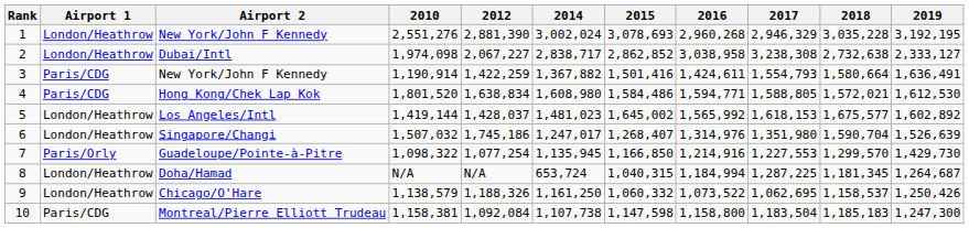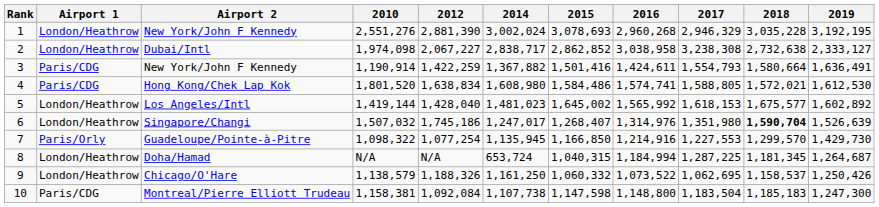 <table class="wikitable sortable"   align=>
 <tr style="background:lightgrey;">
 <th>Rank</th>
 <th>Airport 1</th>
 <th>Airport 2</th>
 <th>2010</th>
 <th>2012</th>
 <th>2014</th>
 <th>2015</th>
 <th>2016</th>
 <th>2017</th>
 <th>2018</th>
 <th>2019</th>
 </tr>
 <tr>
 <td align=center>1</td>
 <td> <a href='#'>London/Heathrow</a></td>
 <td> <a href='#'>New York/John F Kennedy</a></td>
 <td>2,551,276</td>
 <td>2,881,390</td>
 <td>3,002,024</td>
 <td>3,078,693</td>
 <td>2,960,268</td>
 <td>2,946,329</td>
 <td>3,035,228</td>
 <td>3,192,195</td>
 </tr>
 <tr>
 <td align=center>2</td>
 <td> <a href='#'>London/Heathrow</a></td>
 <td> <a href='#'>Dubai/Intl</a></td>
 <td>1,974,098</td>
 <td>2,067,227</td>
 <td>2,838,717</td>
 <td>2,862,852</td>
 <td>3,038,958</td>
 <td>3,238,308</td>
 <td>2,732,638</td>
 <td>2,333,127</td>
 </tr>
 <tr>
 <td align=center>3</td>
 <td> <a href='#'>Paris/CDG</a></td>
 <td> New York/John F Kennedy</td>
 <td>1,190,914 </td>
 <td>1,422,259</td>
 <td>1,367,882</td>
 <td>1,501,416</td>
 <td>1,424,611</td>
 <td>1,554,793</td>
 <td>1,580,664</td>
 <td>1,636,491</td>
 </tr>
 <tr>
 <td align=center>4</td>
 <td> <a href='#'>Paris/CDG</a></td>
 <td> <a href='#'>Hong Kong/Chek Lap Kok</a></td>
 <td>1,801,520</td>
 <td>1,638,834</td>
 <td>1,608,980</td>
 <td>1,584,486</td>
-<td>1,594,771</td>
+<td>1,574,741</td>
 <td>1,588,805</td>
 <td>1,572,021</td>
 <td>1,612,530</td>
 </tr>
 <tr>
 <td align=center>5</td>
 <td> London/Heathrow</td>
 <td> <a href='#'>Los Angeles/Intl</a></td>
 <td>1,419,144</td>
-<td>1,428,037</td>
+<td>1,428,040</td>
 <td>1,481,023</td>
 <td>1,645,002</td>
 <td>1,565,992</td>
 <td>1,618,153</td>
 <td>1,675,577</td>
 <td>1,602,892</td>
 </tr>
 <tr>
 <td align=center>6</td>
 <td> London/Heathrow</td>
 <td> <a href='#'>Singapore/Changi</a></td>
 <td>1,507,032</td>
 <td>1,745,186</td>
 <td>1,247,017</td>
 <td>1,268,407</td>
 <td>1,314,976</td>
 <td>1,351,980</td>
-<td>1,590,704</td>
+<td><strong>1,590,704</strong></td>
 <td>1,526,639</td>
 </tr>
 <tr>
 <td align=center>7</td>
 <td> <a href='#'>Paris/Orly</a></td>
 <td> <a href='#'>Guadeloupe/Pointe-à-Pitre</a></td>
 <td>1,098,322</td>
 <td>1,077,254</td>
 <td>1,135,945</td>
 <td>1,166,850</td>
 <td>1,214,916</td>
 <td>1,227,553</td>
 <td>1,299,570</td>
 <td>1,429,730</td>
 </tr>
 <tr>
 <td align=center>8</td>
 <td> London/Heathrow</td>
 <td> <a href='#'>Doha/Hamad</a></td>
 <td>N/A</td>
 <td>N/A</td>
 <td>653,724</td>
 <td>1,040,315</td>
 <td>1,184,994</td>
 <td>1,287,225</td>
 <td>1,181,345</td>
 <td>1,264,687</td>
 </tr>
 <tr>
 <td align=center>9</td>
 <td> London/Heathrow</td>
 <td> <a href='#'>Chicago/O'Hare</a></td>
 <td>1,138,579</td>
 <td>1,188,326</td>
 <td>1,161,250</td>
 <td>1,060,332</td>
 <td>1,073,522</td>
 <td>1,062,695</td>
 <td>1,158,537</td>
 <td>1,250,426</td>
 </tr>
 <tr>
 <td align=center>10</td>
 <td> Paris/CDG</td>
 <td> <a href='#'>Montreal/Pierre Elliott Trudeau</a></td>
 <td>1,158,381</td>
 <td>1,092,084</td>
 <td>1,107,738</td>
 <td>1,147,598</td>
-<td>1,158,800</td>
+<td>1,148,800</td>
 <td>1,183,504</td>
 <td>1,185,183</td>
 <td>1,247,300<br></td>
 </tr>
 </table>
